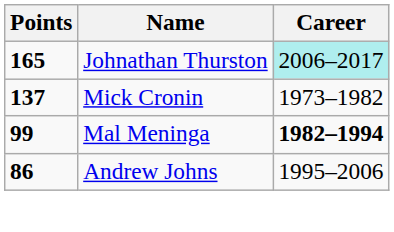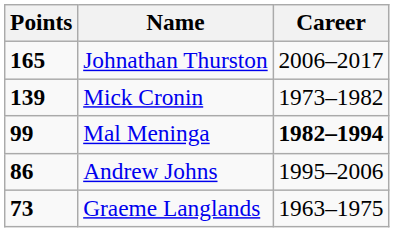 <table class="wikitable">
 <tr>
 <th>Points</th>
 <th>Name</th>
 <th>Career</th>
 </tr>
 <tr>
 <td><strong>165</strong></td>
 <td><a href='#'>Johnathan Thurston</a></td>
-<td style="background: paleturquoise;">2006–2017</td>
+<td>2006–2017</td>
 </tr>
 <tr>
-<td><strong>137</strong></td>
+<td><strong>139</strong></td>
 <td><a href='#'>Mick Cronin</a></td>
 <td>1973–1982</td>
 </tr>
 <tr>
 <td><strong>99</strong></td>
 <td><a href='#'>Mal Meninga</a></td>
 <td><strong>1982–1994</strong></td>
 </tr>
 <tr>
 <td><strong>86</strong></td>
 <td><a href='#'>Andrew Johns</a></td>
 <td>1995–2006</td>
 </tr>
+<tr>
+<td><strong>73</strong></td>
+<td><a href='#'>Graeme Langlands</a></td>
+<td>1963–1975</td>
+</tr>
 </table>
